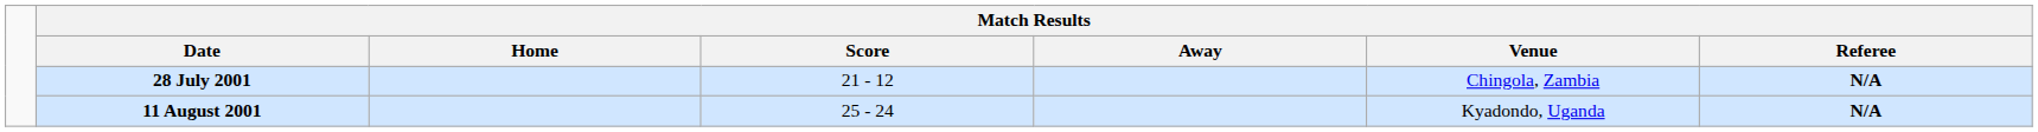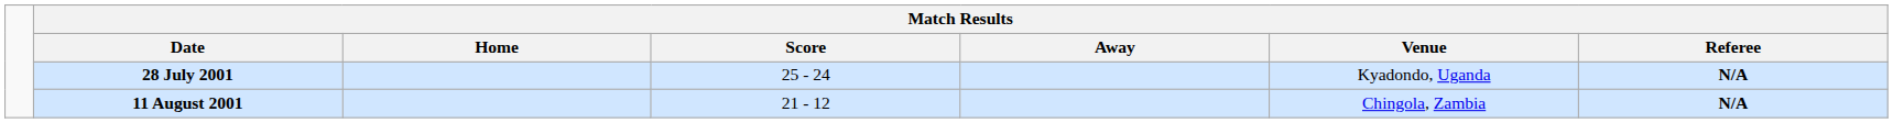 <table class="wikitable" style="font-size:90%; width: 100%; text-align: center;">
 <tr>
 <td width=1% rowspan=25></td>
 <th colspan=6>Match Results</th>
 </tr>
 <tr>
 <th width=11%>Date</th>
 <th width=11%>Home</th>
 <th width=11%>Score</th>
 <th width=11%>Away</th>
 <th width=11%>Venue</th>
 <th width=11%>Referee</th>
 </tr>
 <tr style="background: #D0E6FF;">
 <td><strong>28 July 2001</strong></td>
 <td></td>
+<td>25 - 24</td>
+<td></td>
+<td>Kyadondo, <a href='#'>Uganda</a></td>
+<td><strong>N/A</strong></td>
+</tr>
+<tr style="background: #D0E6FF;">
+<td><strong>11 August 2001</strong></td>
+<td></td>
 <td>21 - 12</td>
 <td></td>
 <td><a href='#'>Chingola</a>, <a href='#'>Zambia</a></td>
 <td><strong>N/A</strong></td>
 </tr>
-<tr style="background: #D0E6FF;">
-<td><strong>11 August 2001</strong></td>
-<td></td>
-<td>25 - 24</td>
-<td></td>
-<td>Kyadondo, <a href='#'>Uganda</a></td>
-<td><strong>N/A</strong></td>
-</tr>
 </table>
